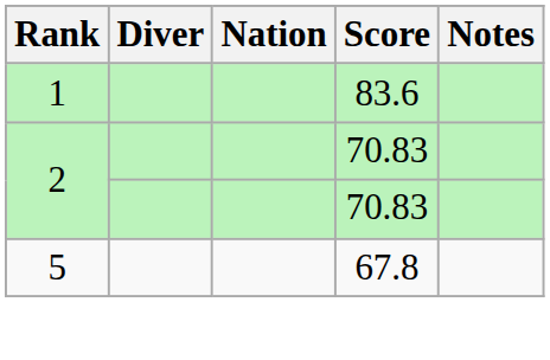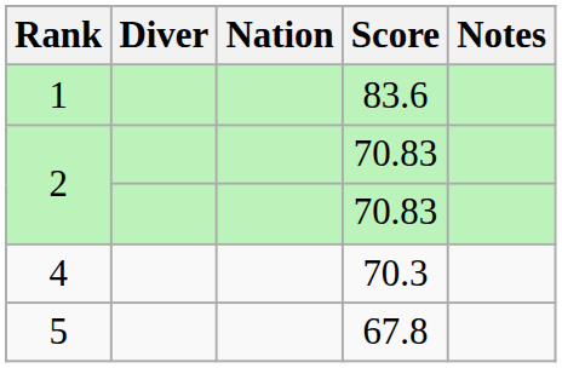 <table class="wikitable sortable" style="text-align:center">
 <tr>
 <th>Rank</th>
 <th>Diver</th>
 <th>Nation</th>
 <th>Score</th>
 <th>Notes</th>
 </tr>
 <tr style="background:#bbf3bb;">
 <td>1</td>
 <td align=left></td>
 <td align=left></td>
 <td>83.6</td>
 <td></td>
 </tr>
 <tr style="background:#bbf3bb;">
 <td rowspan=2>2</td>
 <td align=left></td>
 <td align=left></td>
 <td>70.83</td>
 <td></td>
 </tr>
 <tr style="background:#bbf3bb;">
 <td align=left></td>
 <td align=left></td>
 <td>70.83</td>
 <td></td>
 </tr>
 <tr>
+<td>4</td>
+<td align=left></td>
+<td align=left></td>
+<td>70.3</td>
+<td></td>
+</tr>
+<tr>
 <td>5</td>
 <td align=left></td>
 <td align=left></td>
 <td>67.8</td>
 <td></td>
 </tr>
 </table>
